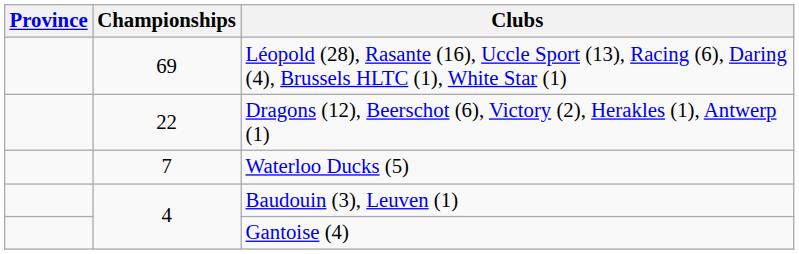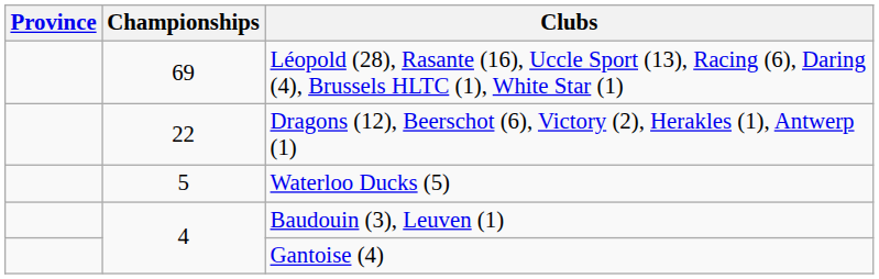 <table class=wikitable>
 <tr>
 <th><a href='#'>Province</a></th>
 <th>Championships</th>
 <th>Clubs</th>
 </tr>
 <tr>
 <td></td>
 <td align=center>69</td>
 <td><a href='#'>Léopold</a> (28), <a href='#'>Rasante</a> (16), <a href='#'>Uccle Sport</a> (13), <a href='#'>Racing</a> (6), <a href='#'>Daring</a> (4), <a href='#'>Brussels HLTC</a> (1), <a href='#'>White Star</a> (1)</td>
 </tr>
 <tr>
 <td></td>
 <td align=center>22</td>
 <td><a href='#'>Dragons</a> (12), <a href='#'>Beerschot</a> (6), <a href='#'>Victory</a> (2), <a href='#'>Herakles</a> (1), <a href='#'>Antwerp</a> (1)</td>
 </tr>
 <tr>
 <td></td>
-<td align=center>7</td>
+<td align=center>5</td>
 <td><a href='#'>Waterloo Ducks</a> (5)</td>
 </tr>
 <tr>
 <td></td>
 <td align=center rowspan=2>4</td>
 <td><a href='#'>Baudouin</a> (3), <a href='#'>Leuven</a> (1)</td>
 </tr>
 <tr>
 <td></td>
 <td><a href='#'>Gantoise</a> (4)</td>
 </tr>
 </table>
